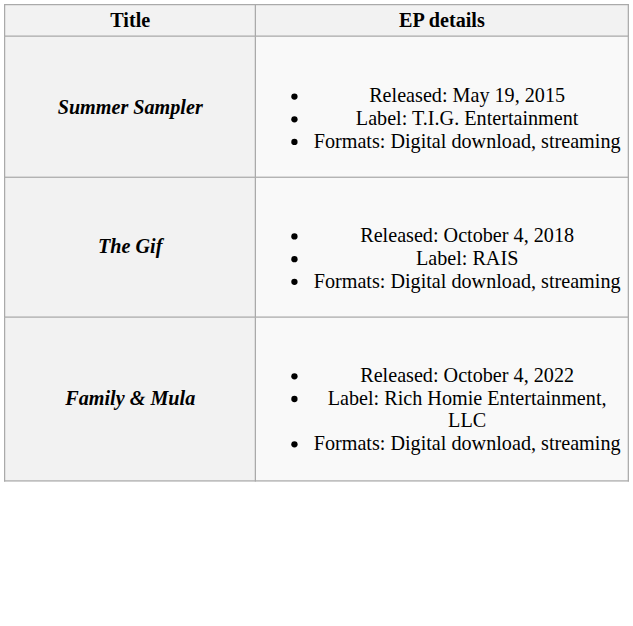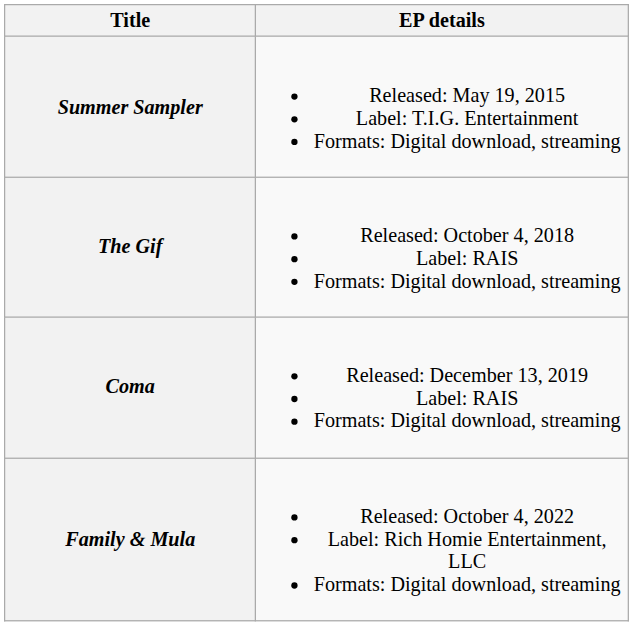 <table class="wikitable plainrowheaders" style="text-align:center;">
 <tr>
 <th scope="col" style="width:12em;">Title</th>
 <th scope="col" style="width:18em;">EP details</th>
 </tr>
 <tr>
 <th scope="row"><em>Summer Sampler</em></th>
 <td><br><ul><li>Released: May 19, 2015</li><li>Label: T.I.G. Entertainment</li><li>Formats: Digital download, streaming</li></ul></td>
 </tr>
 <tr>
 <th scope="row"><em>The Gif</em></th>
 <td><br><ul><li>Released: October 4, 2018</li><li>Label: RAIS</li><li>Formats: Digital download, streaming</li></ul></td>
 </tr>
 <tr>
+<th scope="row"><em>Coma</em></th>
+<td><br><ul><li>Released: December 13, 2019</li><li>Label: RAIS</li><li>Formats: Digital download, streaming</li></ul></td>
+</tr>
+<tr>
 <th scope="row"><em>Family & Mula</em></th>
 <td><br><ul><li>Released: October 4, 2022</li><li>Label: Rich Homie Entertainment, LLC</li><li>Formats: Digital download, streaming</li></ul></td>
 </tr>
 </table>
